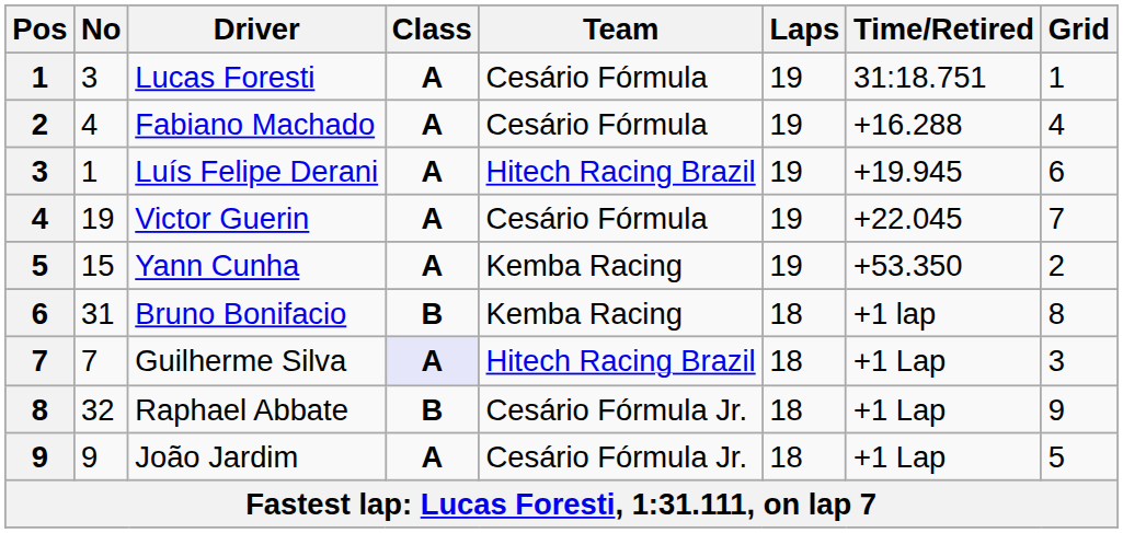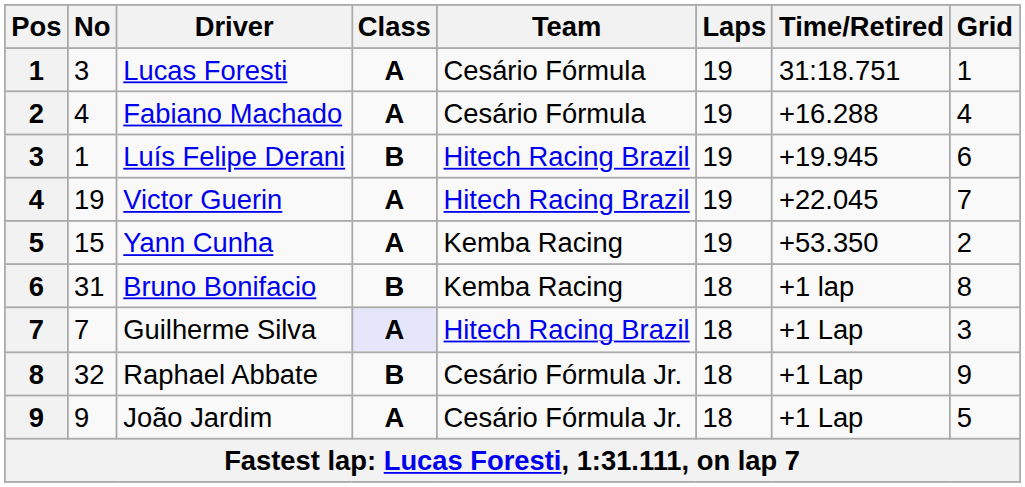 <table class="wikitable" style="font-size:95%">
 <tr>
 <th>Pos</th>
 <th>No</th>
 <th>Driver</th>
 <th>Class</th>
 <th>Team</th>
 <th>Laps</th>
 <th>Time/Retired</th>
 <th>Grid</th>
 </tr>
 <tr>
 <th>1</th>
 <td>3</td>
 <td> <a href='#'>Lucas Foresti</a></td>
 <td align="center"><strong><span>A</span></strong></td>
 <td>Cesário Fórmula</td>
 <td>19</td>
 <td>31:18.751</td>
 <td>1</td>
 </tr>
 <tr>
 <th>2</th>
 <td>4</td>
 <td> <a href='#'>Fabiano Machado</a></td>
 <td align="center"><strong><span>A</span></strong></td>
 <td>Cesário Fórmula</td>
 <td>19</td>
 <td>+16.288</td>
 <td>4</td>
 </tr>
 <tr>
 <th>3</th>
 <td>1</td>
 <td> <a href='#'>Luís Felipe Derani</a></td>
-<td align="center"><strong><span>A</span></strong></td>
+<td align=center><strong><span>B</span></strong></td>
 <td><a href='#'>Hitech Racing Brazil</a></td>
 <td>19</td>
 <td>+19.945</td>
 <td>6</td>
 </tr>
 <tr>
 <th>4</th>
 <td>19</td>
 <td> <a href='#'>Victor Guerin</a></td>
 <td align="center"><strong><span>A</span></strong></td>
-<td>Cesário Fórmula</td>
+<td><a href='#'>Hitech Racing Brazil</a></td>
 <td>19</td>
 <td>+22.045</td>
 <td>7</td>
 </tr>
 <tr>
 <th>5</th>
 <td>15</td>
 <td> <a href='#'>Yann Cunha</a></td>
 <td align="center"><strong><span>A</span></strong></td>
 <td>Kemba Racing</td>
 <td>19</td>
 <td>+53.350</td>
 <td>2</td>
 </tr>
 <tr>
 <th>6</th>
 <td>31</td>
 <td> <a href='#'>Bruno Bonifacio</a></td>
 <td align=center><strong><span>B</span></strong></td>
 <td>Kemba Racing</td>
 <td>18</td>
 <td>+1 lap</td>
 <td>8</td>
 </tr>
 <tr>
 <th>7</th>
 <td>7</td>
 <td> Guilherme Silva</td>
 <td align="center" style="background: lavender;"><strong><span>A</span></strong></td>
 <td><a href='#'>Hitech Racing Brazil</a></td>
 <td>18</td>
 <td>+1 Lap</td>
 <td>3</td>
 </tr>
 <tr>
 <th>8</th>
 <td>32</td>
 <td> Raphael Abbate</td>
 <td align=center><strong><span>B</span></strong></td>
 <td>Cesário Fórmula Jr.</td>
 <td>18</td>
 <td>+1 Lap</td>
 <td>9</td>
 </tr>
 <tr>
 <th>9</th>
 <td>9</td>
 <td> João Jardim</td>
 <td align="center"><strong><span>A</span></strong></td>
 <td>Cesário Fórmula Jr.</td>
 <td>18</td>
 <td>+1 Lap</td>
 <td>5</td>
 </tr>
 <tr>
 <th colspan=8 align=center>Fastest lap: <a href='#'>Lucas Foresti</a>, 1:31.111,  on lap 7</th>
 </tr>
 </table>
